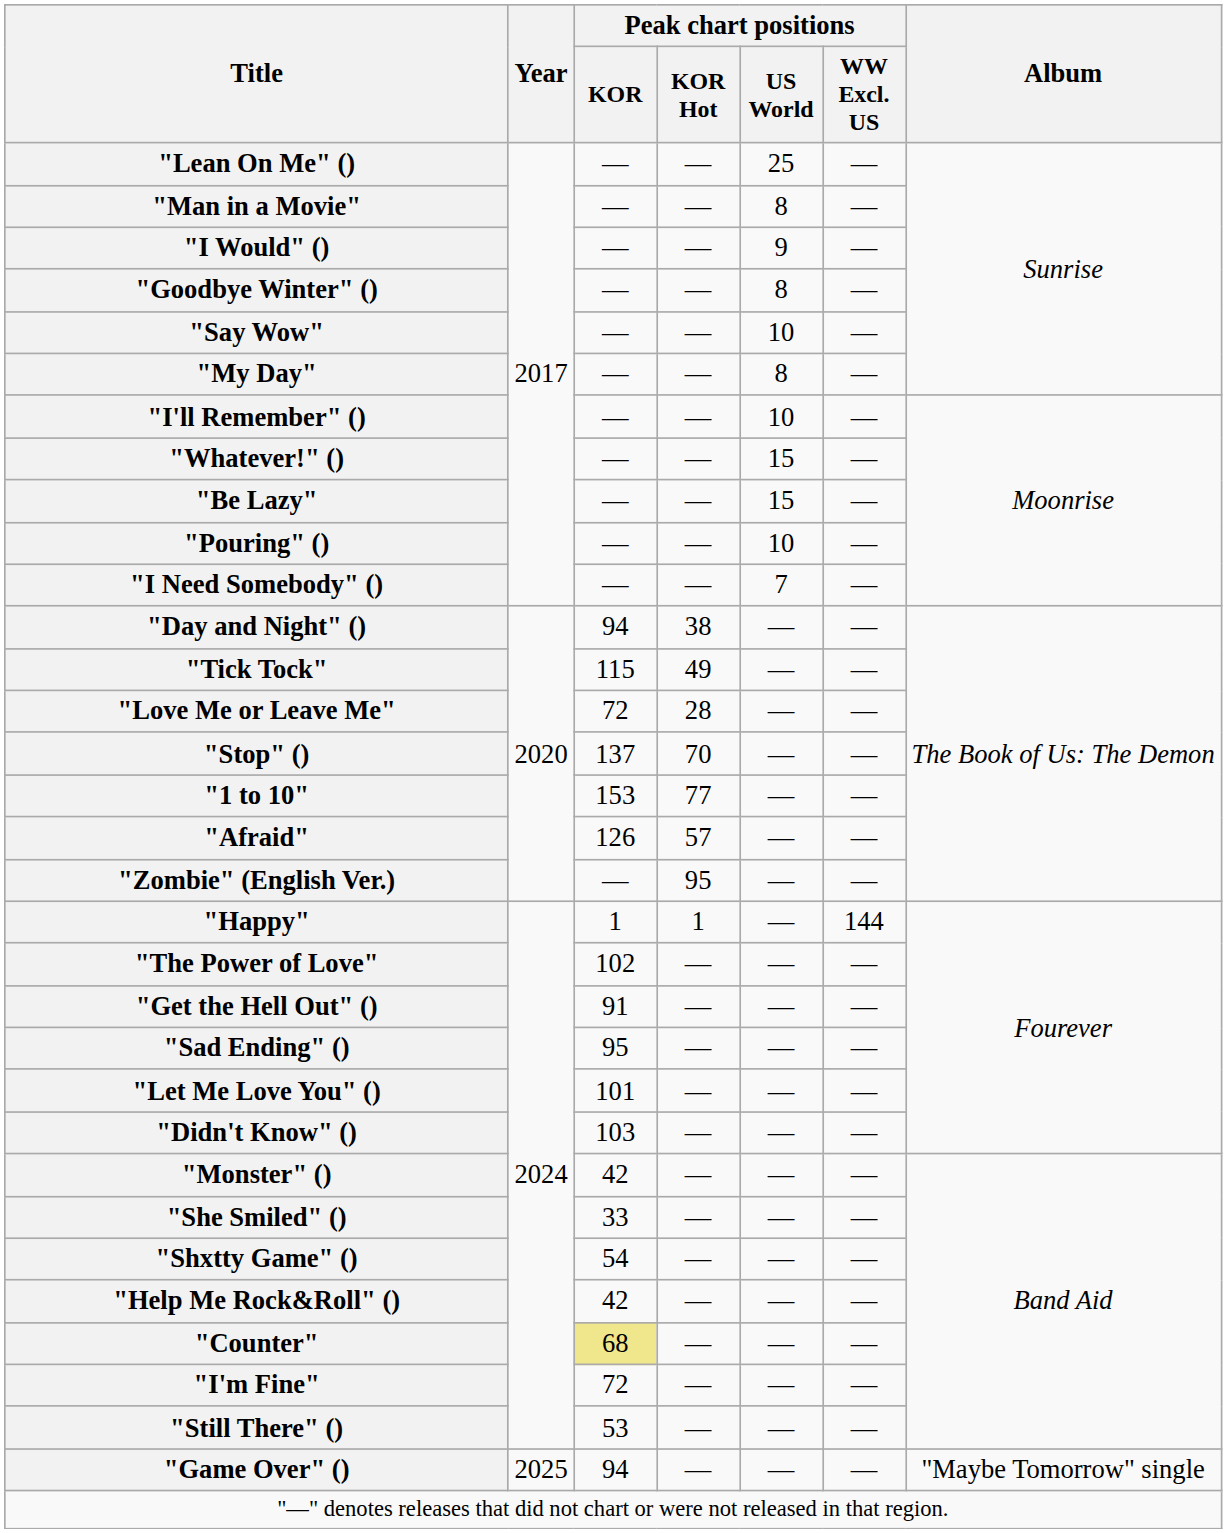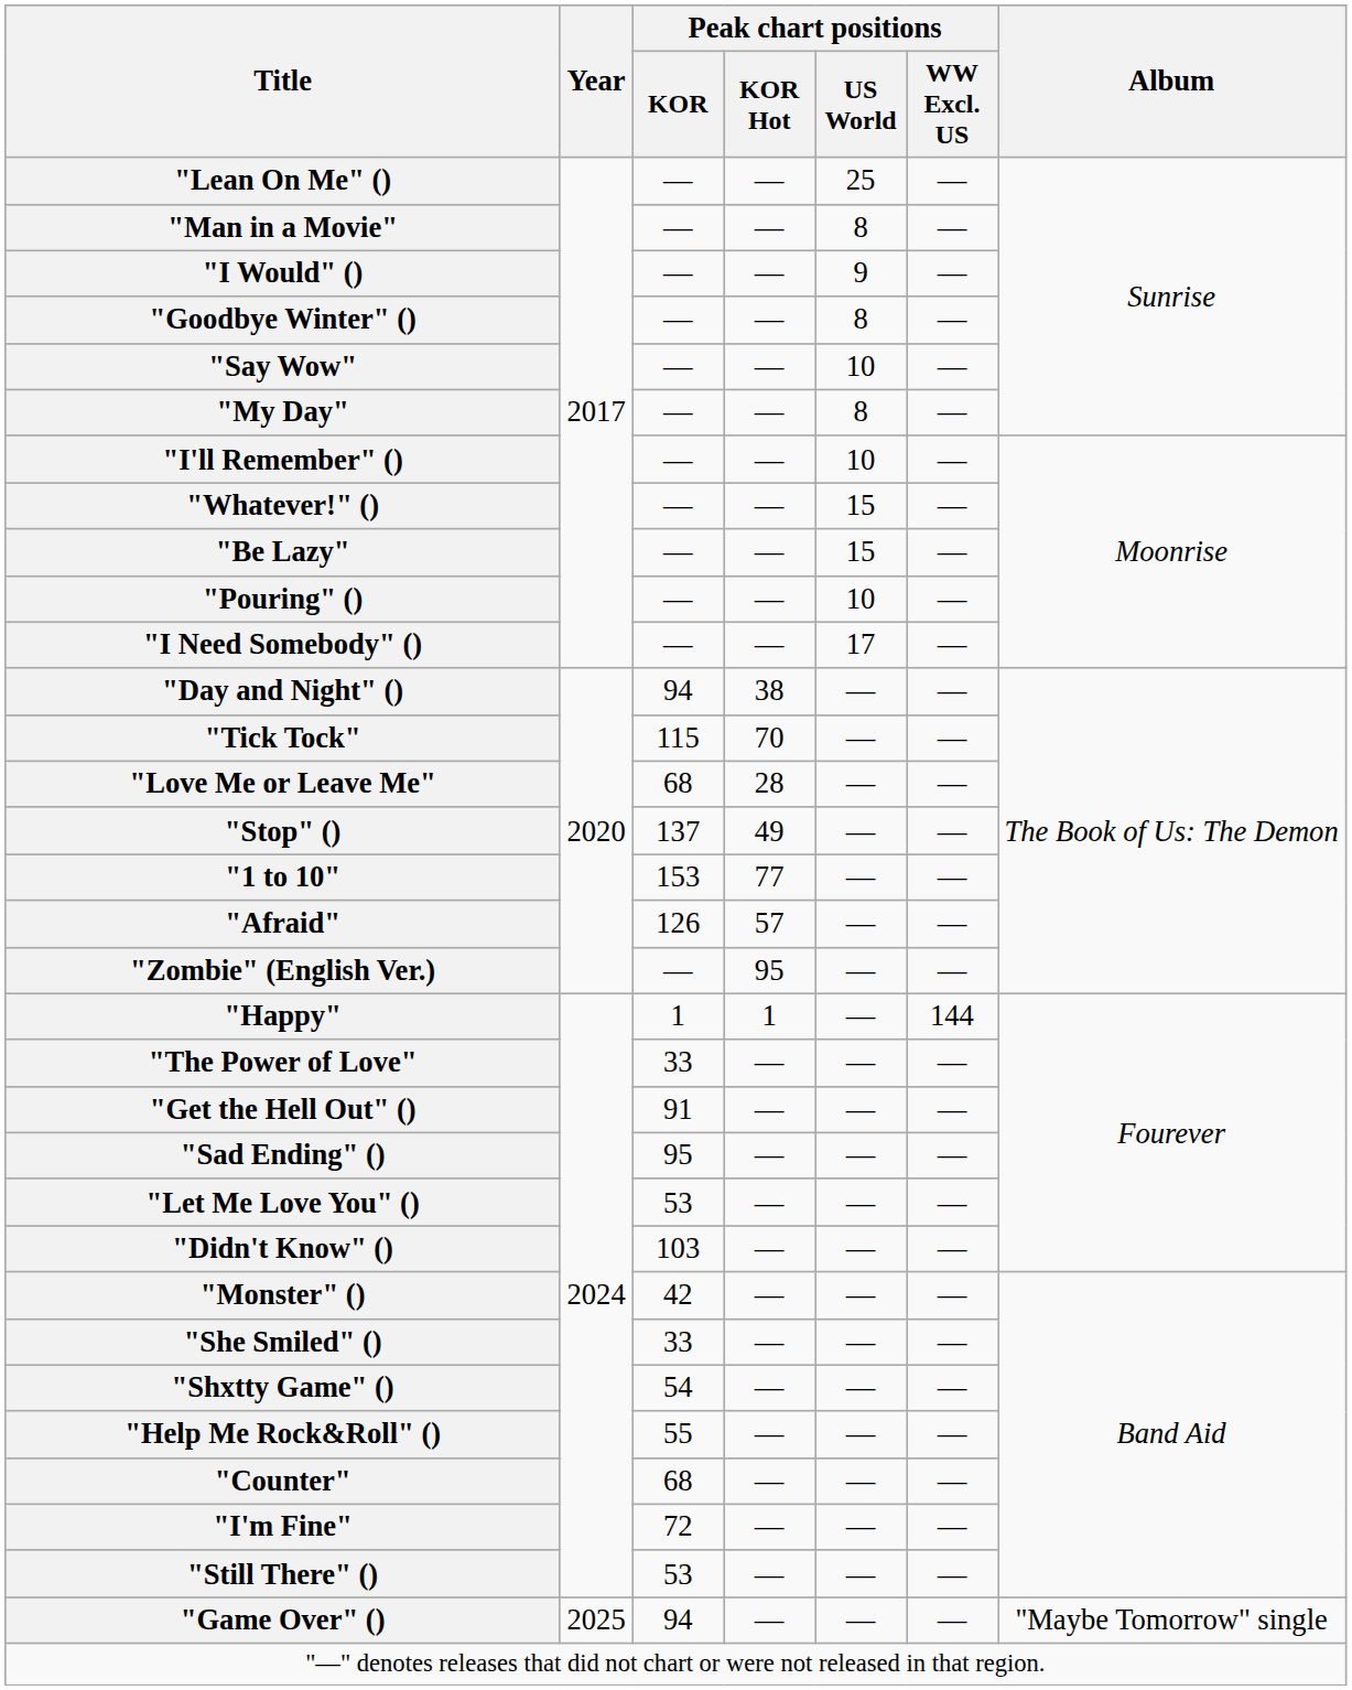 <table class="wikitable plainrowheaders" style="text-align:center;">
 <tr>
 <th scope="col" rowspan="2" style="width:18.5em;">Title</th>
 <th scope="col" rowspan="2">Year</th>
 <th scope="col" colspan="4">Peak chart positions</th>
 <th scope="col" rowspan="2">Album</th>
 </tr>
 <tr>
 <th scope="col" style="width:3em;font-size:90%;">KOR<br></th>
 <th scope="col" style="width:3em;font-size:90%;">KOR<br>Hot<br></th>
 <th scope="col" style="width:3em;font-size:90%;">US<br>World<br></th>
 <th scope="col" style="width:3em;font-size:90%;">WW<br>Excl.<br>US<br></th>
 </tr>
 <tr>
 <th scope="row">"Lean On Me" ()</th>
 <td rowspan="11">2017</td>
 <td>—</td>
 <td>—</td>
 <td>25</td>
 <td>—</td>
 <td rowspan="6"><em>Sunrise</em></td>
 </tr>
 <tr>
 <th scope="row">"Man in a Movie"</th>
 <td>—</td>
 <td>—</td>
 <td>8</td>
 <td>—</td>
 </tr>
 <tr>
 <th scope="row">"I Would" ()</th>
 <td>—</td>
 <td>—</td>
 <td>9</td>
 <td>—</td>
 </tr>
 <tr>
 <th scope="row">"Goodbye Winter" ()</th>
 <td>—</td>
 <td>—</td>
 <td>8</td>
 <td>—</td>
 </tr>
 <tr>
 <th scope="row">"Say Wow"</th>
 <td>—</td>
 <td>—</td>
 <td>10</td>
 <td>—</td>
 </tr>
 <tr>
 <th scope="row">"My Day"</th>
 <td>—</td>
 <td>—</td>
 <td>8</td>
 <td>—</td>
 </tr>
 <tr>
 <th scope="row">"I'll Remember" ()</th>
 <td>—</td>
 <td>—</td>
 <td>10</td>
 <td>—</td>
 <td rowspan="5"><em>Moonrise</em></td>
 </tr>
 <tr>
 <th scope="row">"Whatever!" ()</th>
 <td>—</td>
 <td>—</td>
 <td>15</td>
 <td>—</td>
 </tr>
 <tr>
 <th scope="row">"Be Lazy"</th>
 <td>—</td>
 <td>—</td>
 <td>15</td>
 <td>—</td>
 </tr>
 <tr>
 <th scope="row">"Pouring" ()</th>
 <td>—</td>
 <td>—</td>
 <td>10</td>
 <td>—</td>
 </tr>
 <tr>
 <th scope="row">"I Need Somebody" ()</th>
 <td>—</td>
 <td>—</td>
-<td>7</td>
+<td>17</td>
 <td>—</td>
 </tr>
 <tr>
 <th scope="row">"Day and Night" ()</th>
 <td rowspan="7">2020</td>
 <td>94</td>
 <td>38</td>
 <td>—</td>
 <td>—</td>
 <td rowspan="7"><em>The Book of Us: The Demon</em></td>
 </tr>
 <tr>
 <th scope="row">"Tick Tock"</th>
 <td>115</td>
-<td>49</td>
+<td>70</td>
 <td>—</td>
 <td>—</td>
 </tr>
 <tr>
 <th scope="row">"Love Me or Leave Me"</th>
-<td>72</td>
+<td>68</td>
 <td>28</td>
 <td>—</td>
 <td>—</td>
 </tr>
 <tr>
 <th scope="row">"Stop" ()</th>
 <td>137</td>
-<td>70</td>
+<td>49</td>
 <td>—</td>
 <td>—</td>
 </tr>
 <tr>
 <th scope="row">"1 to 10"</th>
 <td>153</td>
 <td>77</td>
 <td>—</td>
 <td>—</td>
 </tr>
 <tr>
 <th scope="row">"Afraid"</th>
 <td>126</td>
 <td>57</td>
 <td>—</td>
 <td>—</td>
 </tr>
 <tr>
 <th scope="row">"Zombie" (English Ver.)</th>
 <td>—</td>
 <td>95</td>
 <td>—</td>
 <td>—</td>
 </tr>
 <tr>
 <th scope="row">"Happy"</th>
 <td rowspan="13">2024</td>
 <td>1</td>
 <td>1</td>
 <td>—</td>
 <td>144</td>
 <td rowspan="6"><em>Fourever</em></td>
 </tr>
 <tr>
 <th scope="row">"The Power of Love"</th>
-<td>102</td>
+<td>33</td>
 <td>—</td>
 <td>—</td>
 <td>—</td>
 </tr>
 <tr>
 <th scope="row">"Get the Hell Out" ()</th>
 <td>91</td>
 <td>—</td>
 <td>—</td>
 <td>—</td>
 </tr>
 <tr>
 <th scope="row">"Sad Ending" ()</th>
 <td>95</td>
 <td>—</td>
 <td>—</td>
 <td>—</td>
 </tr>
 <tr>
 <th scope="row">"Let Me Love You" ()</th>
-<td>101</td>
+<td>53</td>
 <td>—</td>
 <td>—</td>
 <td>—</td>
 </tr>
 <tr>
 <th scope="row">"Didn't Know" ()</th>
 <td>103</td>
 <td>—</td>
 <td>—</td>
 <td>—</td>
 </tr>
 <tr>
 <th scope="row">"Monster" ()</th>
 <td>42</td>
 <td>—</td>
 <td>—</td>
 <td>—</td>
 <td rowspan="7"><em>Band Aid</em></td>
 </tr>
 <tr>
 <th scope="row">"She Smiled" ()</th>
 <td>33</td>
 <td>—</td>
 <td>—</td>
 <td>—</td>
 </tr>
 <tr>
 <th scope="row">"Shxtty Game" ()</th>
 <td>54</td>
 <td>—</td>
 <td>—</td>
 <td>—</td>
 </tr>
 <tr>
 <th scope="row">"Help Me Rock&Roll" ()</th>
-<td>42</td>
+<td>55</td>
 <td>—</td>
 <td>—</td>
 <td>—</td>
 </tr>
 <tr>
 <th scope="row">"Counter"</th>
-<td style="background: khaki;">68</td>
+<td>68</td>
 <td>—</td>
 <td>—</td>
 <td>—</td>
 </tr>
 <tr>
 <th scope="row">"I'm Fine"</th>
 <td>72</td>
 <td>—</td>
 <td>—</td>
 <td>—</td>
 </tr>
 <tr>
 <th scope="row">"Still There" ()</th>
 <td>53</td>
 <td>—</td>
 <td>—</td>
 <td>—</td>
 </tr>
 <tr>
 <th scope="row">"Game Over" ()</th>
 <td>2025</td>
 <td>94</td>
 <td>—</td>
 <td>—</td>
 <td>—</td>
 <td>"Maybe Tomorrow" single</td>
 </tr>
 <tr>
 <td colspan="8" style="font-size:85%">"—" denotes releases that did not chart or were not released in that region.</td>
 </tr>
 </table>
